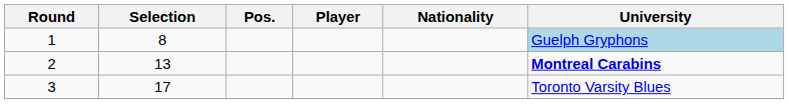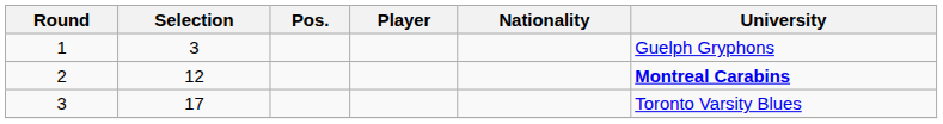 <table class="wikitable sortable" style="width:90%; font-size:95%">
 <tr>
 <th>Round</th>
 <th>Selection</th>
 <th>Pos.</th>
 <th>Player</th>
 <th>Nationality</th>
 <th>University</th>
 </tr>
 <tr>
 <td align=center>1</td>
-<td align=center>8</td>
+<td align=center>3</td>
 <td align=center></td>
 <td></td>
 <td></td>
-<td style="background: lightblue;"><a href='#'>Guelph Gryphons</a></td>
+<td><a href='#'>Guelph Gryphons</a></td>
 </tr>
 <tr>
 <td align=center>2</td>
-<td align=center>13</td>
+<td align=center>12</td>
 <td align=center></td>
 <td></td>
 <td></td>
 <td><strong><a href='#'>Montreal Carabins</a></strong></td>
 </tr>
 <tr>
 <td align=center>3</td>
 <td align=center>17</td>
 <td align=center></td>
 <td></td>
 <td></td>
 <td><a href='#'>Toronto Varsity Blues</a></td>
 </tr>
 <tr>
 </tr>
 </table>
